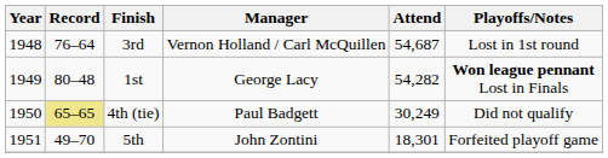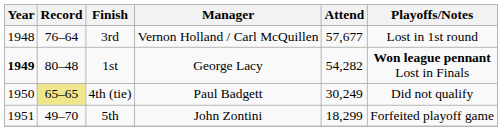 <table class="wikitable" style="text-align:center">
 <tr>
 <th>Year</th>
 <th>Record</th>
 <th>Finish</th>
 <th>Manager</th>
 <th>Attend</th>
 <th>Playoffs/Notes</th>
 </tr>
 <tr align=center>
 <td>1948</td>
 <td>76–64</td>
 <td>3rd</td>
 <td>Vernon Holland / Carl McQuillen</td>
-<td>54,687</td>
+<td>57,677</td>
 <td>Lost in 1st round</td>
 </tr>
 <tr align=center>
-<td>1949</td>
+<td><strong>1949</strong></td>
 <td>80–48</td>
 <td>1st</td>
 <td>George Lacy</td>
 <td>54,282</td>
 <td><strong>Won league pennant</strong><br>Lost in Finals</td>
 </tr>
 <tr align=center>
 <td>1950</td>
 <td style="background: khaki;">65–65</td>
 <td>4th (tie)</td>
 <td>Paul Badgett</td>
 <td>30,249</td>
 <td>Did not qualify</td>
 </tr>
 <tr align=center>
 <td>1951</td>
 <td>49–70</td>
 <td>5th</td>
 <td>John Zontini</td>
-<td>18,301</td>
+<td>18,299</td>
 <td>Forfeited playoff game</td>
 </tr>
 <tr align=center>
 </tr>
 </table>
